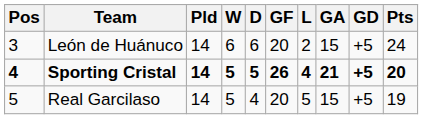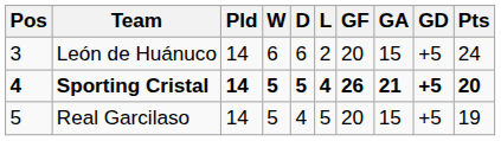 <table class="wikitable">
 <tr>
 <th>Pos</th>
 <th><strong>Team</strong></th>
 <th><strong>Pld</strong></th>
 <th>W</th>
 <th>D</th>
+<th>L</th>
 <th>GF</th>
-<th>L</th>
 <th>GA</th>
 <th>GD</th>
 <th>Pts</th>
 </tr>
 <tr>
 <td>3</td>
 <td>León de Huánuco</td>
 <td>14</td>
 <td>6</td>
 <td>6</td>
+<td>2</td>
 <td>20</td>
-<td>2</td>
 <td>15</td>
 <td>+5</td>
 <td>24</td>
 </tr>
 <tr>
 <td><strong>4</strong></td>
 <td><strong>Sporting Cristal</strong></td>
 <td><strong>14</strong></td>
 <td><strong>5</strong></td>
 <td><strong>5</strong></td>
+<td><strong>4</strong></td>
 <td><strong>26</strong></td>
-<td><strong>4</strong></td>
 <td><strong>21</strong></td>
 <td><strong>+5</strong></td>
 <td><strong>20</strong></td>
 </tr>
 <tr>
 <td>5</td>
 <td>Real Garcilaso</td>
 <td>14</td>
 <td>5</td>
 <td>4</td>
+<td>5</td>
 <td>20</td>
-<td>5</td>
 <td>15</td>
 <td>+5</td>
 <td>19</td>
 </tr>
 </table>
